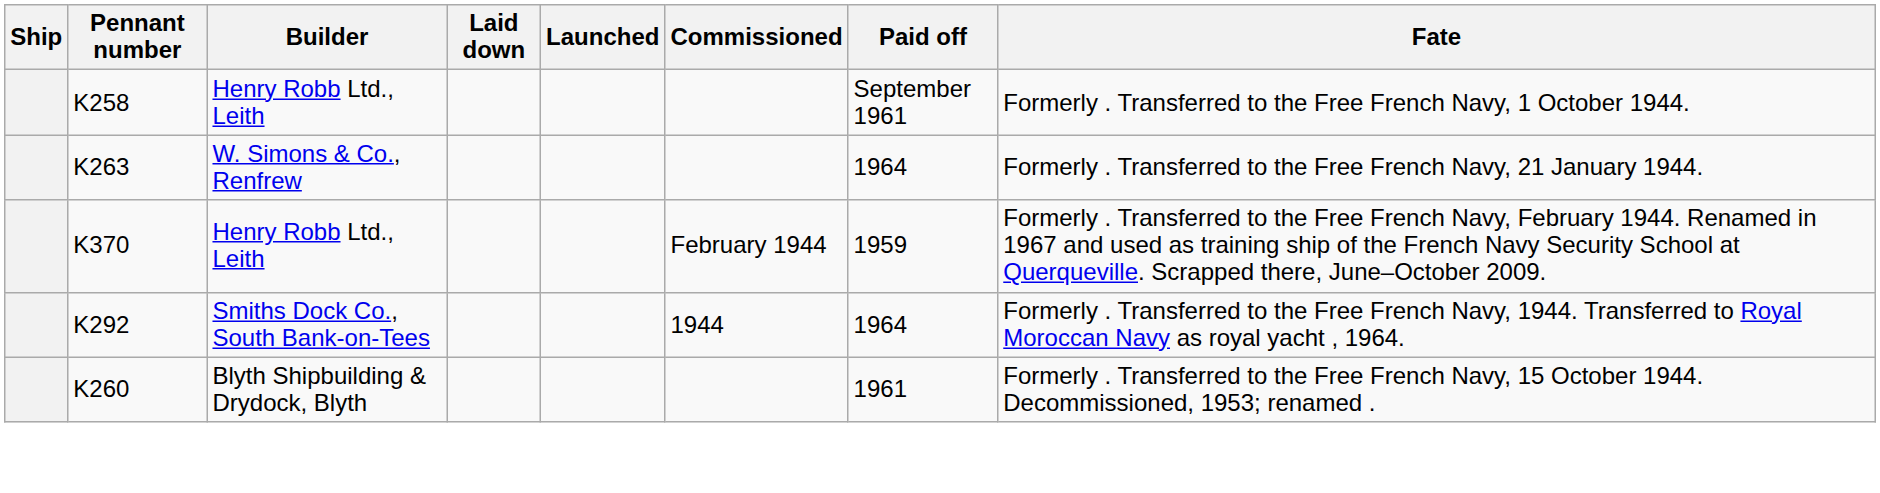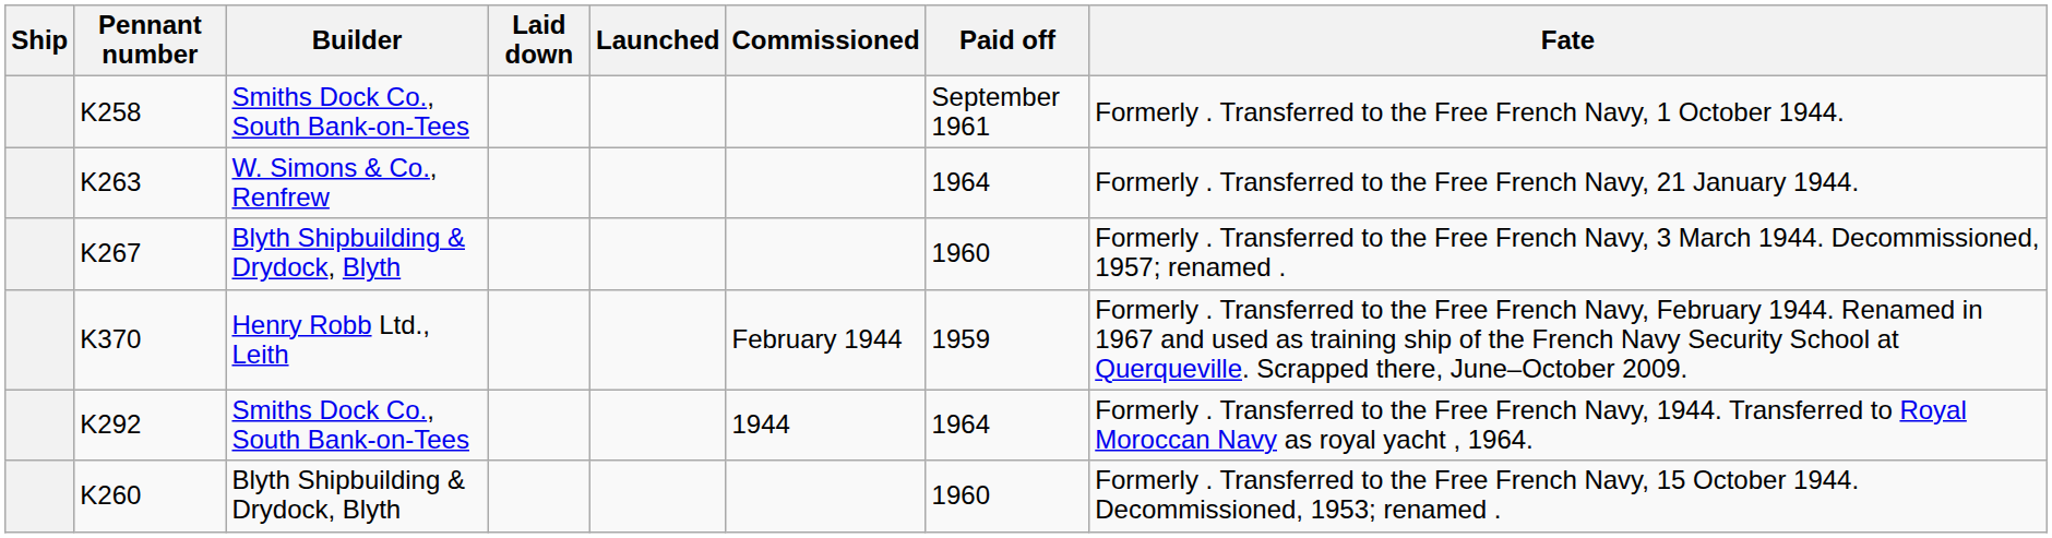 <table class="wikitable sortable nowraplinks plainrowheaders">
 <tr>
 <th scope="col">Ship</th>
 <th scope="col">Pennant number</th>
 <th scope="col">Builder</th>
 <th scope="col">Laid down</th>
 <th scope="col">Launched</th>
 <th scope="col">Commissioned</th>
 <th scope="col">Paid off</th>
 <th scope="col">Fate</th>
 </tr>
 <tr>
 <th scope="row"></th>
 <td>K258</td>
-<td><a href='#'>Henry Robb</a> Ltd., <a href='#'>Leith</a></td>
+<td><a href='#'>Smiths Dock Co.</a>, <a href='#'>South Bank-on-Tees</a></td>
 <td></td>
 <td></td>
 <td></td>
 <td>September 1961</td>
 <td>Formerly . Transferred to the Free French Navy, 1 October 1944.</td>
 </tr>
 <tr>
 <th scope="row"></th>
 <td>K263</td>
 <td><a href='#'>W. Simons & Co.</a>, <a href='#'>Renfrew</a></td>
 <td></td>
 <td></td>
 <td></td>
 <td>1964</td>
 <td>Formerly . Transferred to the Free French Navy, 21 January 1944.</td>
+</tr>
+<tr>
+<th scope="row"></th>
+<td>K267</td>
+<td><a href='#'>Blyth Shipbuilding & Drydock</a>, <a href='#'>Blyth</a></td>
+<td></td>
+<td></td>
+<td></td>
+<td>1960</td>
+<td>Formerly . Transferred to the Free French Navy, 3 March 1944. Decommissioned, 1957; renamed .</td>
 </tr>
 <tr>
 <th scope="row"></th>
 <td>K370</td>
 <td><a href='#'>Henry Robb</a> Ltd., <a href='#'>Leith</a></td>
 <td></td>
 <td></td>
 <td>February 1944</td>
 <td>1959</td>
 <td>Formerly . Transferred to the Free French Navy, February 1944. Renamed  in 1967 and used as training ship of the French Navy Security School at <a href='#'>Querqueville</a>. Scrapped there, June–October 2009.</td>
 </tr>
 <tr>
 <th scope="row"></th>
 <td>K292</td>
 <td><a href='#'>Smiths Dock Co.</a>, <a href='#'>South Bank-on-Tees</a></td>
 <td></td>
 <td></td>
 <td>1944</td>
 <td>1964</td>
 <td>Formerly . Transferred to the Free French Navy, 1944. Transferred to <a href='#'>Royal Moroccan Navy</a> as royal yacht , 1964.</td>
 </tr>
 <tr>
 <th scope="row"></th>
 <td>K260</td>
 <td>Blyth Shipbuilding & Drydock, Blyth</td>
 <td></td>
 <td></td>
 <td></td>
-<td>1961</td>
+<td>1960</td>
 <td>Formerly . Transferred to the Free French Navy, 15 October 1944. Decommissioned, 1953; renamed .</td>
 </tr>
 </table>
